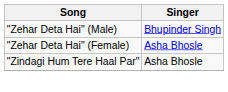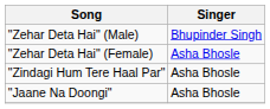 <table class="wikitable">
 <tr>
 <th>Song</th>
 <th>Singer</th>
 </tr>
 <tr>
 <td>"Zehar Deta Hai" (Male)</td>
 <td><a href='#'>Bhupinder Singh</a></td>
 </tr>
 <tr>
 <td>"Zehar Deta Hai" (Female)</td>
 <td><a href='#'>Asha Bhosle</a></td>
 </tr>
 <tr>
 <td>"Zindagi Hum Tere Haal Par"</td>
 <td>Asha Bhosle</td>
 </tr>
 <tr>
+<td>"Jaane Na Doongi"</td>
+<td>Asha Bhosle</td>
+</tr>
+<tr>
 </tr>
 </table>
